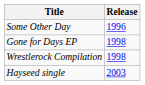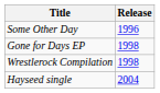 <table class="wikitable">
 <tr>
 <th>Title</th>
 <th>Release</th>
 </tr>
 <tr>
 <td><em>Some Other Day</em></td>
 <td><a href='#'>1996</a></td>
 </tr>
 <tr>
 <td><em>Gone for Days EP</em></td>
 <td><a href='#'>1998</a></td>
 </tr>
 <tr>
 <td><em>Wrestlerock Compilation</em></td>
 <td><a href='#'>1998</a></td>
 </tr>
 <tr>
 <td><em>Hayseed single</em></td>
-<td><a href='#'>2003</a></td>
+<td><a href='#'>2004</a></td>
 </tr>
 </table>
